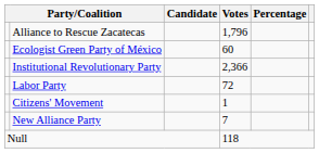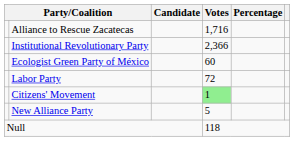 <table class="wikitable">
 <tr>
 <th colspan="2"><strong>Party/Coalition</strong></th>
 <th><strong>Candidate</strong></th>
 <th><strong>Votes</strong></th>
 <th><strong>Percentage</strong></th>
 <th></th>
 </tr>
 <tr>
 <td></td>
 <td>Alliance to Rescue Zacatecas</td>
 <td></td>
-<td>1,796</td>
+<td>1,716</td>
+<td></td>
+<td></td>
+</tr>
+<tr>
+<td></td>
+<td><a href='#'>Institutional Revolutionary Party</a></td>
+<td></td>
+<td>2,366</td>
 <td></td>
 <td></td>
 </tr>
 <tr>
 <td></td>
 <td><a href='#'>Ecologist Green Party of México</a></td>
 <td></td>
 <td>60</td>
-<td></td>
-<td></td>
-</tr>
-<tr>
-<td></td>
-<td><a href='#'>Institutional Revolutionary Party</a></td>
-<td></td>
-<td>2,366</td>
 <td></td>
 <td></td>
 </tr>
 <tr>
 <td></td>
 <td><a href='#'>Labor Party</a></td>
 <td></td>
 <td>72</td>
 <td></td>
 <td></td>
 </tr>
 <tr>
 <td></td>
 <td><a href='#'>Citizens' Movement</a></td>
 <td></td>
-<td>1</td>
+<td style="background: lightgreen;">1</td>
 <td></td>
 </tr>
 <tr>
 <td></td>
 <td><a href='#'>New Alliance Party</a></td>
 <td></td>
-<td>7</td>
+<td>5</td>
 <td></td>
 <td></td>
 </tr>
 <tr>
 <td colspan="3">Null</td>
 <td colspan="3">118</td>
 </tr>
 </table>
